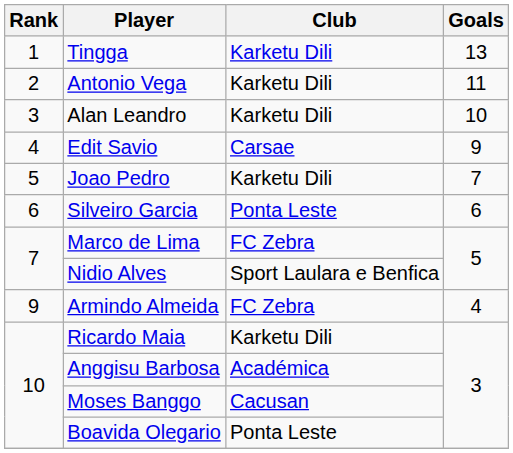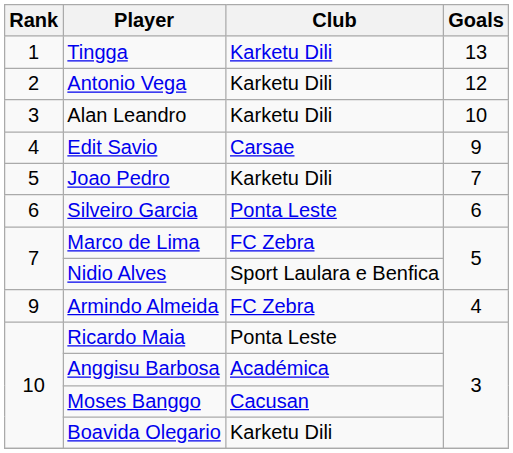 <table class="wikitable" style="text-align:center">
 <tr>
 <th>Rank</th>
 <th>Player</th>
 <th>Club</th>
 <th>Goals</th>
 </tr>
 <tr>
 <td>1</td>
 <td align="left"> <a href='#'>Tingga</a></td>
 <td align="left"><a href='#'>Karketu Dili</a></td>
 <td>13</td>
 </tr>
 <tr>
 <td>2</td>
 <td align="left"> <a href='#'>Antonio Vega</a></td>
 <td align="left">Karketu Dili</td>
-<td>11</td>
+<td>12</td>
 </tr>
 <tr>
 <td>3</td>
 <td align="left"> Alan Leandro</td>
 <td align="left">Karketu Dili</td>
 <td>10</td>
 </tr>
 <tr>
 <td>4</td>
 <td align="left"> <a href='#'>Edit Savio</a></td>
 <td align="left"><a href='#'>Carsae</a></td>
 <td>9</td>
 </tr>
 <tr>
 <td>5</td>
 <td align="left"> <a href='#'>Joao Pedro</a></td>
 <td align="left">Karketu Dili</td>
 <td>7</td>
 </tr>
 <tr>
 <td>6</td>
 <td align="left"> <a href='#'>Silveiro Garcia</a></td>
 <td align="left"><a href='#'>Ponta Leste</a></td>
 <td>6</td>
 </tr>
 <tr>
 <td rowspan=2>7</td>
 <td align="left"> <a href='#'>Marco de Lima</a></td>
 <td align="left"><a href='#'>FC Zebra</a></td>
 <td rowspan=2>5</td>
 </tr>
 <tr>
 <td align="left"> <a href='#'>Nidio Alves</a></td>
 <td align="left">Sport Laulara e Benfica</td>
 </tr>
 <tr>
 <td>9</td>
 <td align="left"> <a href='#'>Armindo Almeida</a></td>
 <td align="left"><a href='#'>FC Zebra</a></td>
 <td>4</td>
 </tr>
 <tr>
 <td rowspan=4>10</td>
 <td align="left"> <a href='#'>Ricardo Maia</a></td>
-<td align="left">Karketu Dili</td>
+<td align="left">Ponta Leste</td>
 <td rowspan=4>3</td>
 </tr>
 <tr>
 <td align="left"> <a href='#'>Anggisu Barbosa</a></td>
 <td align="left"><a href='#'>Académica</a></td>
 </tr>
 <tr>
 <td align="left"> <a href='#'>Moses Banggo</a></td>
 <td align="left"><a href='#'>Cacusan</a></td>
 </tr>
 <tr>
 <td align="left"> <a href='#'>Boavida Olegario</a></td>
-<td align="left">Ponta Leste</td>
+<td align="left">Karketu Dili</td>
 </tr>
 <tr>
 </tr>
 </table>
